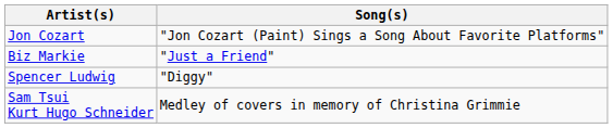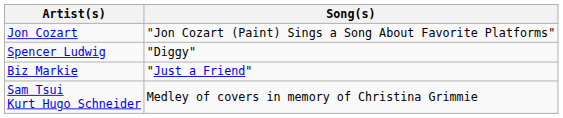 <table class="wikitable plainrowheaders">
 <tr>
 <th scope="col">Artist(s)</th>
 <th>Song(s)</th>
 </tr>
 <tr>
 <td><a href='#'>Jon Cozart</a></td>
 <td>"Jon Cozart (Paint) Sings a Song About Favorite Platforms"</td>
 </tr>
 <tr>
+<td><a href='#'>Spencer Ludwig</a></td>
+<td>"Diggy"</td>
+</tr>
+<tr>
 <td><a href='#'>Biz Markie</a></td>
 <td>"<a href='#'>Just a Friend</a>"</td>
-</tr>
-<tr>
-<td><a href='#'>Spencer Ludwig</a></td>
-<td>"Diggy"</td>
 </tr>
 <tr>
 <td><a href='#'>Sam Tsui</a><br><a href='#'>Kurt Hugo Schneider</a></td>
 <td>Medley of covers in memory of Christina Grimmie</td>
 </tr>
 </table>
